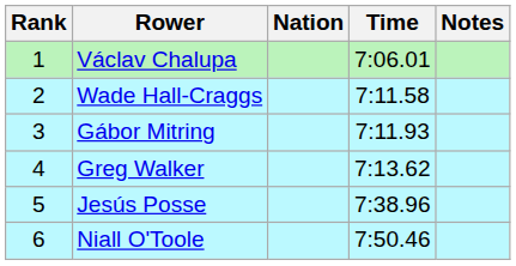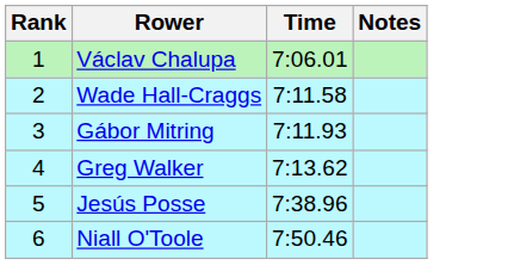 <table class="wikitable sortable" style="text-align:center">
 <tr>
 <th>Rank</th>
 <th>Rower</th>
-<th>Nation</th>
 <th>Time</th>
 <th>Notes</th>
 </tr>
 <tr style="background:#bbf3bb;">
 <td>1</td>
 <td align=left><a href='#'>Václav Chalupa</a></td>
-<td align=left></td>
 <td>7:06.01</td>
 <td></td>
 </tr>
 <tr bgcolor=bbf9ff>
 <td>2</td>
 <td align=left><a href='#'>Wade Hall-Craggs</a></td>
-<td align=left></td>
 <td>7:11.58</td>
 <td></td>
 </tr>
 <tr bgcolor=bbf9ff>
 <td>3</td>
 <td align=left><a href='#'>Gábor Mitring</a></td>
-<td align=left></td>
 <td>7:11.93</td>
 <td></td>
 </tr>
 <tr bgcolor=bbf9ff>
 <td>4</td>
 <td align=left><a href='#'>Greg Walker</a></td>
-<td align=left></td>
 <td>7:13.62</td>
 <td></td>
 </tr>
 <tr bgcolor=bbf9ff>
 <td>5</td>
 <td align=left><a href='#'>Jesús Posse</a></td>
-<td align=left></td>
 <td>7:38.96</td>
 <td></td>
 </tr>
 <tr bgcolor=bbf9ff>
 <td>6</td>
 <td align=left><a href='#'>Niall O'Toole</a></td>
-<td align=left></td>
 <td>7:50.46</td>
 <td></td>
 </tr>
 </table>
